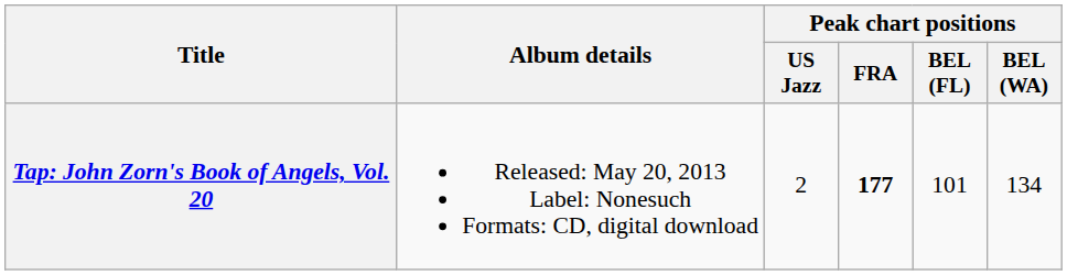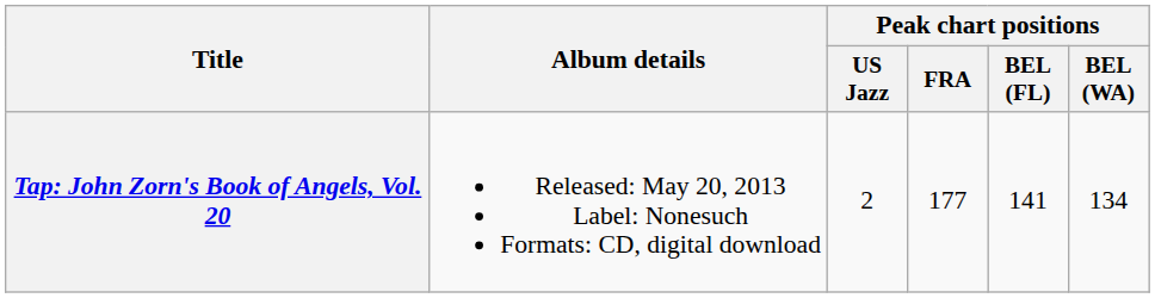 <table class="wikitable plainrowheaders" style="text-align:center;">
 <tr>
 <th scope="col" rowspan="2" style="width:16em;">Title</th>
 <th scope="col" rowspan="2">Album details</th>
 <th scope="col" colspan="4">Peak chart positions</th>
 </tr>
 <tr>
 <th scope="col" style="width:3em;font-size:90%;">US<br>Jazz<br></th>
 <th scope="col" style="width:3em;font-size:90%;">FRA<br></th>
 <th scope="col" style="width:3em;font-size:90%;">BEL (FL)<br></th>
 <th scope="col" style="width:3em;font-size:90%;">BEL (WA)<br></th>
 </tr>
 <tr>
 <th scope="row"><em><a href='#'>Tap: John Zorn's Book of Angels, Vol. 20</a></em></th>
 <td><br><ul><li>Released: May 20, 2013</li><li>Label: Nonesuch</li><li>Formats: CD, digital download</li></ul></td>
 <td>2</td>
-<td><strong>177</strong></td>
-<td>101</td>
+<td>177</td>
+<td>141</td>
 <td>134</td>
 </tr>
 </table>
